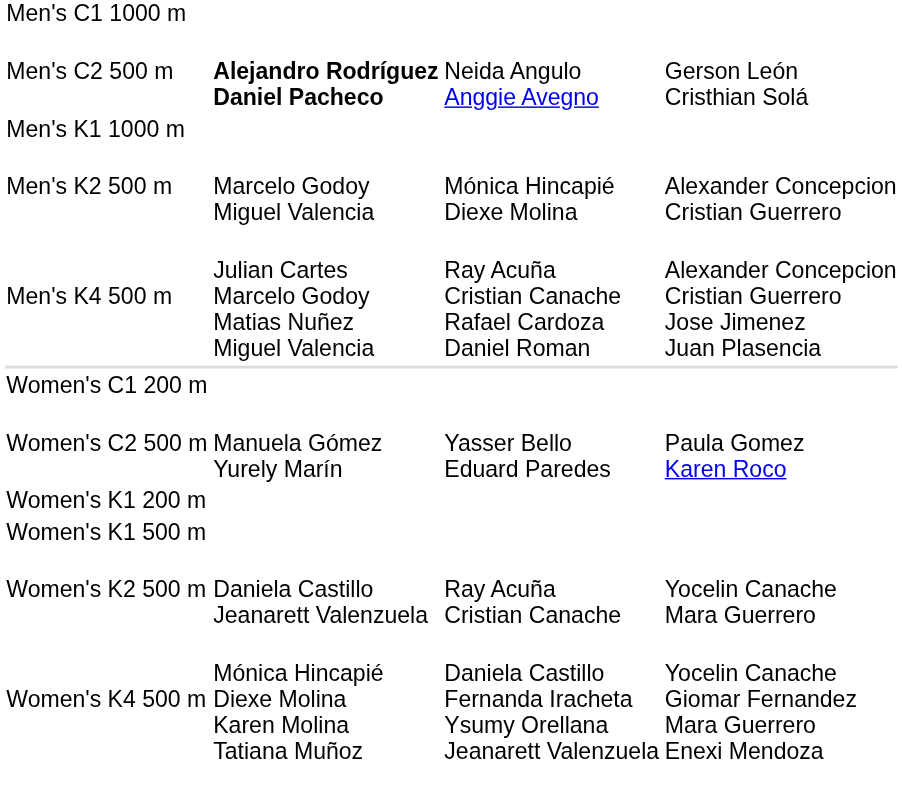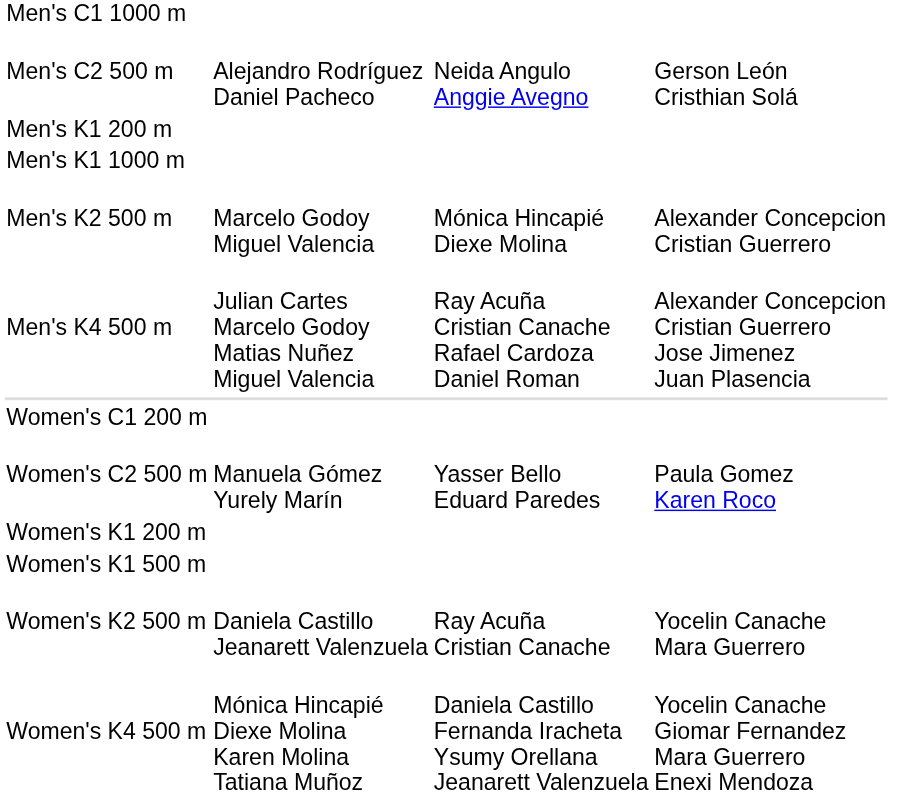 <table>
 <tr>
 <td>Men's C1 1000 m</td>
 <td></td>
 <td></td>
 <td></td>
 </tr>
 <tr>
 <td>Men's C2 500 m</td>
-<td><strong><br>Alejandro Rodríguez<br>Daniel Pacheco</strong></td>
+<td><br>Alejandro Rodríguez<br>Daniel Pacheco</td>
 <td><br>Neida Angulo<br><a href='#'>Anggie Avegno</a></td>
 <td><br>Gerson León<br>Cristhian Solá</td>
+</tr>
+<tr>
+<td>Men's K1 200 m</td>
+<td></td>
+<td></td>
+<td></td>
 </tr>
 <tr>
 <td>Men's K1 1000 m</td>
 <td></td>
 <td></td>
 <td></td>
 </tr>
 <tr>
 <td>Men's K2 500 m</td>
 <td><br>Marcelo Godoy<br>Miguel Valencia</td>
 <td><br>Mónica Hincapié<br>Diexe Molina</td>
 <td><br>Alexander Concepcion<br>Cristian Guerrero</td>
 </tr>
 <tr>
 <td>Men's K4 500 m</td>
 <td><br>Julian Cartes<br>Marcelo Godoy<br>Matias Nuñez<br>Miguel Valencia</td>
 <td><br>Ray Acuña<br>Cristian Canache<br>Rafael Cardoza<br>Daniel Roman</td>
 <td nowrap><br>Alexander Concepcion<br>Cristian Guerrero<br>Jose Jimenez<br>Juan Plasencia</td>
 </tr>
 <tr bgcolor=#dddddd>
 <td colspan=4></td>
 </tr>
 <tr>
 <td>Women's C1 200 m</td>
 <td></td>
 <td></td>
 <td></td>
 </tr>
 <tr>
 <td>Women's C2 500 m</td>
 <td><br>Manuela Gómez<br>Yurely Marín</td>
 <td><br>Yasser Bello<br>Eduard Paredes</td>
 <td><br>Paula Gomez<br><a href='#'>Karen Roco</a></td>
 </tr>
 <tr>
 <td>Women's K1 200 m</td>
 <td></td>
 <td></td>
 <td></td>
 </tr>
 <tr>
 <td>Women's K1 500 m</td>
 <td></td>
 <td></td>
 <td></td>
 </tr>
 <tr>
 <td>Women's K2 500 m</td>
 <td nowrap><br>Daniela Castillo<br>Jeanarett Valenzuela</td>
 <td><br>Ray Acuña<br>Cristian Canache</td>
 <td><br>Yocelin Canache<br>Mara Guerrero</td>
 </tr>
 <tr>
 <td>Women's K4 500 m</td>
 <td><br>Mónica Hincapié<br>Diexe Molina<br>Karen Molina<br>Tatiana Muñoz</td>
 <td nowrap><br>Daniela Castillo<br>Fernanda Iracheta<br>Ysumy Orellana<br>Jeanarett Valenzuela</td>
 <td><br>Yocelin Canache<br>Giomar Fernandez<br>Mara Guerrero<br>Enexi Mendoza</td>
 </tr>
 </table>
